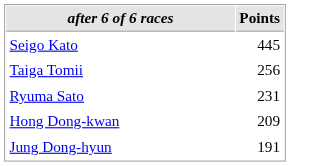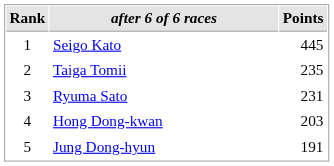 <table cellspacing="1" cellpadding="3" style="border:1px solid #aaa; font-size:86%;">
 <tr style="background:#e4e4e4;">
+<th style="border-bottom:1px solid #aaa; width:10px;">Rank</th>
 <th style="border-bottom:1px solid #aaa; width:200px; white-space:nowrap;"><em>after 6 of 6 races</em></th>
 <th style="border-bottom:1px solid #aaa; width:20px;">Points</th>
 </tr>
 <tr>
+<td style="text-align:center;">1</td>
 <td> <a href='#'>Seigo Kato</a></td>
 <td align="right">445</td>
 </tr>
 <tr>
+<td style="text-align:center;">2</td>
 <td> <a href='#'>Taiga Tomii</a></td>
-<td align="right">256</td>
+<td align="right">235</td>
 </tr>
 <tr>
+<td style="text-align:center;">3</td>
 <td> <a href='#'>Ryuma Sato</a></td>
 <td align="right">231</td>
 </tr>
 <tr>
+<td style="text-align:center;">4</td>
 <td> <a href='#'>Hong Dong-kwan</a></td>
-<td align="right">209</td>
+<td align="right">203</td>
 </tr>
 <tr>
+<td style="text-align:center;">5</td>
 <td> <a href='#'>Jung Dong-hyun</a></td>
 <td align="right">191</td>
 </tr>
 </table>
